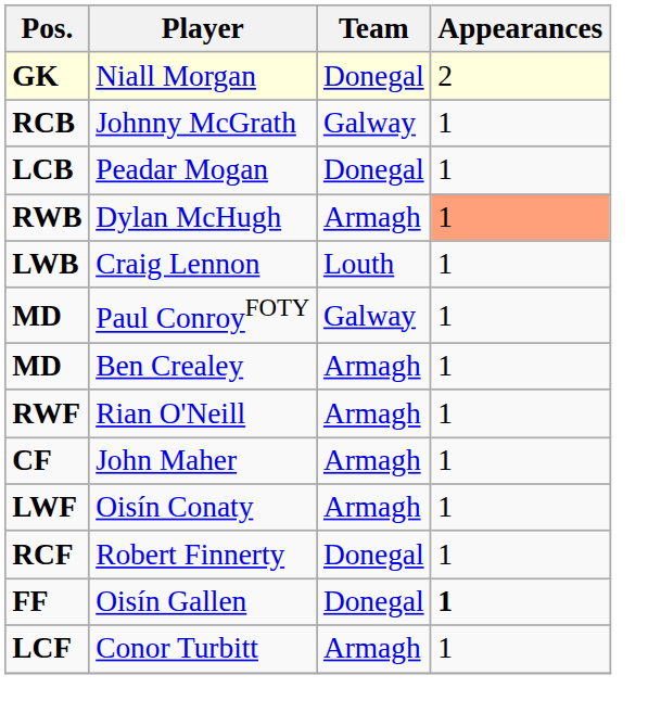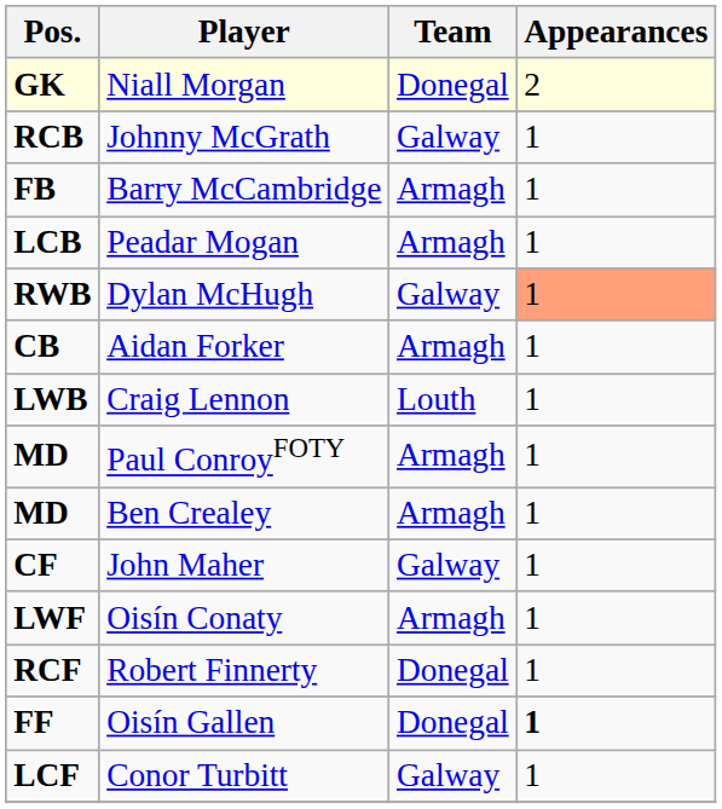 <table class="wikitable">
 <tr>
 <th>Pos.</th>
 <th>Player</th>
 <th>Team</th>
 <th>Appearances</th>
 </tr>
 <tr bgcolor="#FFFFDD">
 <td><strong>GK</strong></td>
 <td> <a href='#'>Niall Morgan</a></td>
 <td><a href='#'>Donegal</a></td>
 <td>2</td>
 </tr>
 <tr>
 <td><strong>RCB</strong></td>
 <td> <a href='#'>Johnny McGrath</a></td>
 <td><a href='#'>Galway</a></td>
 <td>1</td>
 </tr>
 <tr>
+<td><strong>FB</strong></td>
+<td> <a href='#'>Barry McCambridge</a></td>
+<td><a href='#'>Armagh</a></td>
+<td>1</td>
+</tr>
+<tr>
 <td><strong>LCB</strong></td>
 <td> <a href='#'>Peadar Mogan</a></td>
-<td><a href='#'>Donegal</a></td>
+<td><a href='#'>Armagh</a></td>
 <td>1</td>
 </tr>
 <tr>
 <td><strong>RWB</strong></td>
 <td> <a href='#'>Dylan McHugh</a></td>
+<td><a href='#'>Galway</a></td>
+<td style="background: lightsalmon;">1</td>
+</tr>
+<tr>
+<td><strong>CB</strong></td>
+<td> <a href='#'>Aidan Forker</a></td>
 <td><a href='#'>Armagh</a></td>
-<td style="background: lightsalmon;">1</td>
+<td>1</td>
 </tr>
 <tr>
 <td><strong>LWB</strong></td>
 <td> <a href='#'>Craig Lennon</a></td>
 <td><a href='#'>Louth</a></td>
 <td>1</td>
 </tr>
 <tr>
 <td><strong>MD</strong></td>
 <td> <a href='#'>Paul Conroy</a><sup>FOTY</sup></td>
-<td><a href='#'>Galway</a></td>
+<td><a href='#'>Armagh</a></td>
 <td>1</td>
 </tr>
 <tr>
 <td><strong>MD</strong></td>
 <td> <a href='#'>Ben Crealey</a></td>
 <td><a href='#'>Armagh</a></td>
 <td>1</td>
 </tr>
 <tr>
-<td><strong>RWF</strong></td>
-<td> <a href='#'>Rian O'Neill</a></td>
-<td><a href='#'>Armagh</a></td>
-<td>1</td>
-</tr>
-<tr>
 <td><strong>CF</strong></td>
 <td> <a href='#'>John Maher</a></td>
-<td><a href='#'>Armagh</a></td>
+<td><a href='#'>Galway</a></td>
 <td>1</td>
 </tr>
 <tr>
 <td><strong>LWF</strong></td>
 <td> <a href='#'>Oisín Conaty</a></td>
 <td><a href='#'>Armagh</a></td>
 <td>1</td>
 </tr>
 <tr>
 <td><strong>RCF</strong></td>
 <td> <a href='#'>Robert Finnerty</a></td>
 <td><a href='#'>Donegal</a></td>
 <td>1</td>
 </tr>
 <tr>
 <td><strong>FF</strong></td>
 <td> <a href='#'>Oisín Gallen</a></td>
 <td><a href='#'>Donegal</a></td>
 <td><strong>1</strong></td>
 </tr>
 <tr>
 <td><strong>LCF</strong></td>
 <td> <a href='#'>Conor Turbitt</a></td>
-<td><a href='#'>Armagh</a></td>
+<td><a href='#'>Galway</a></td>
 <td>1</td>
 </tr>
 <tr>
 </tr>
 </table>
